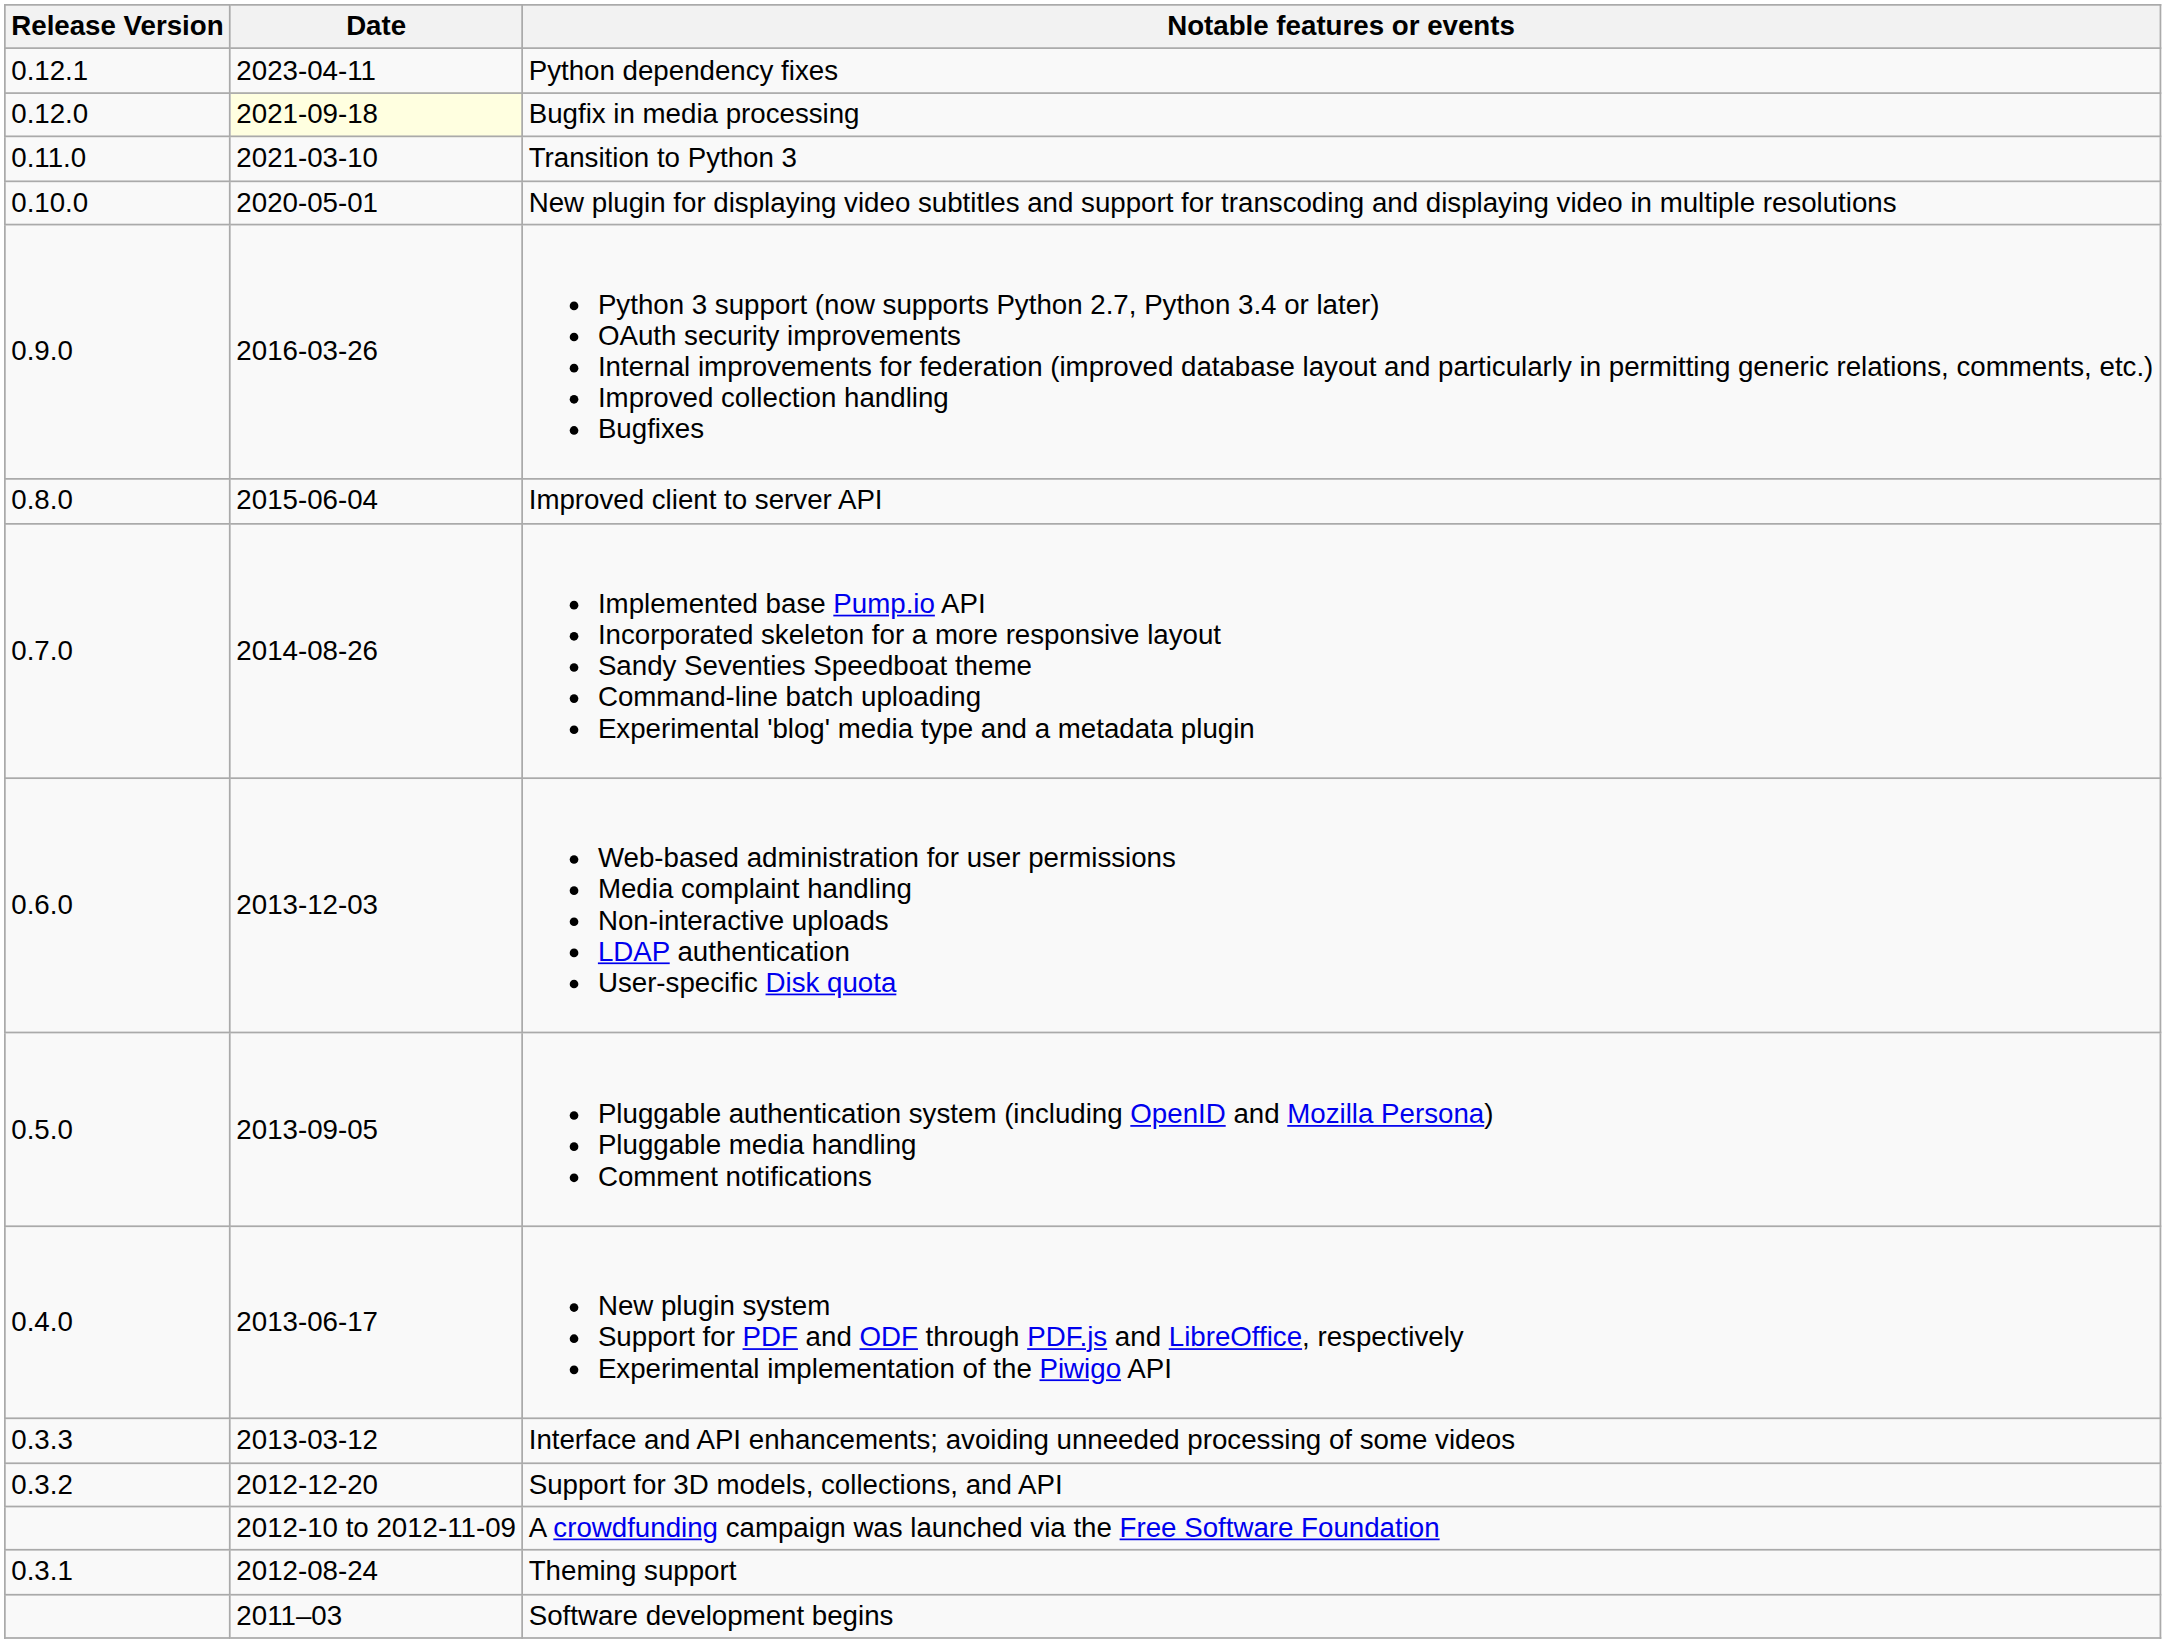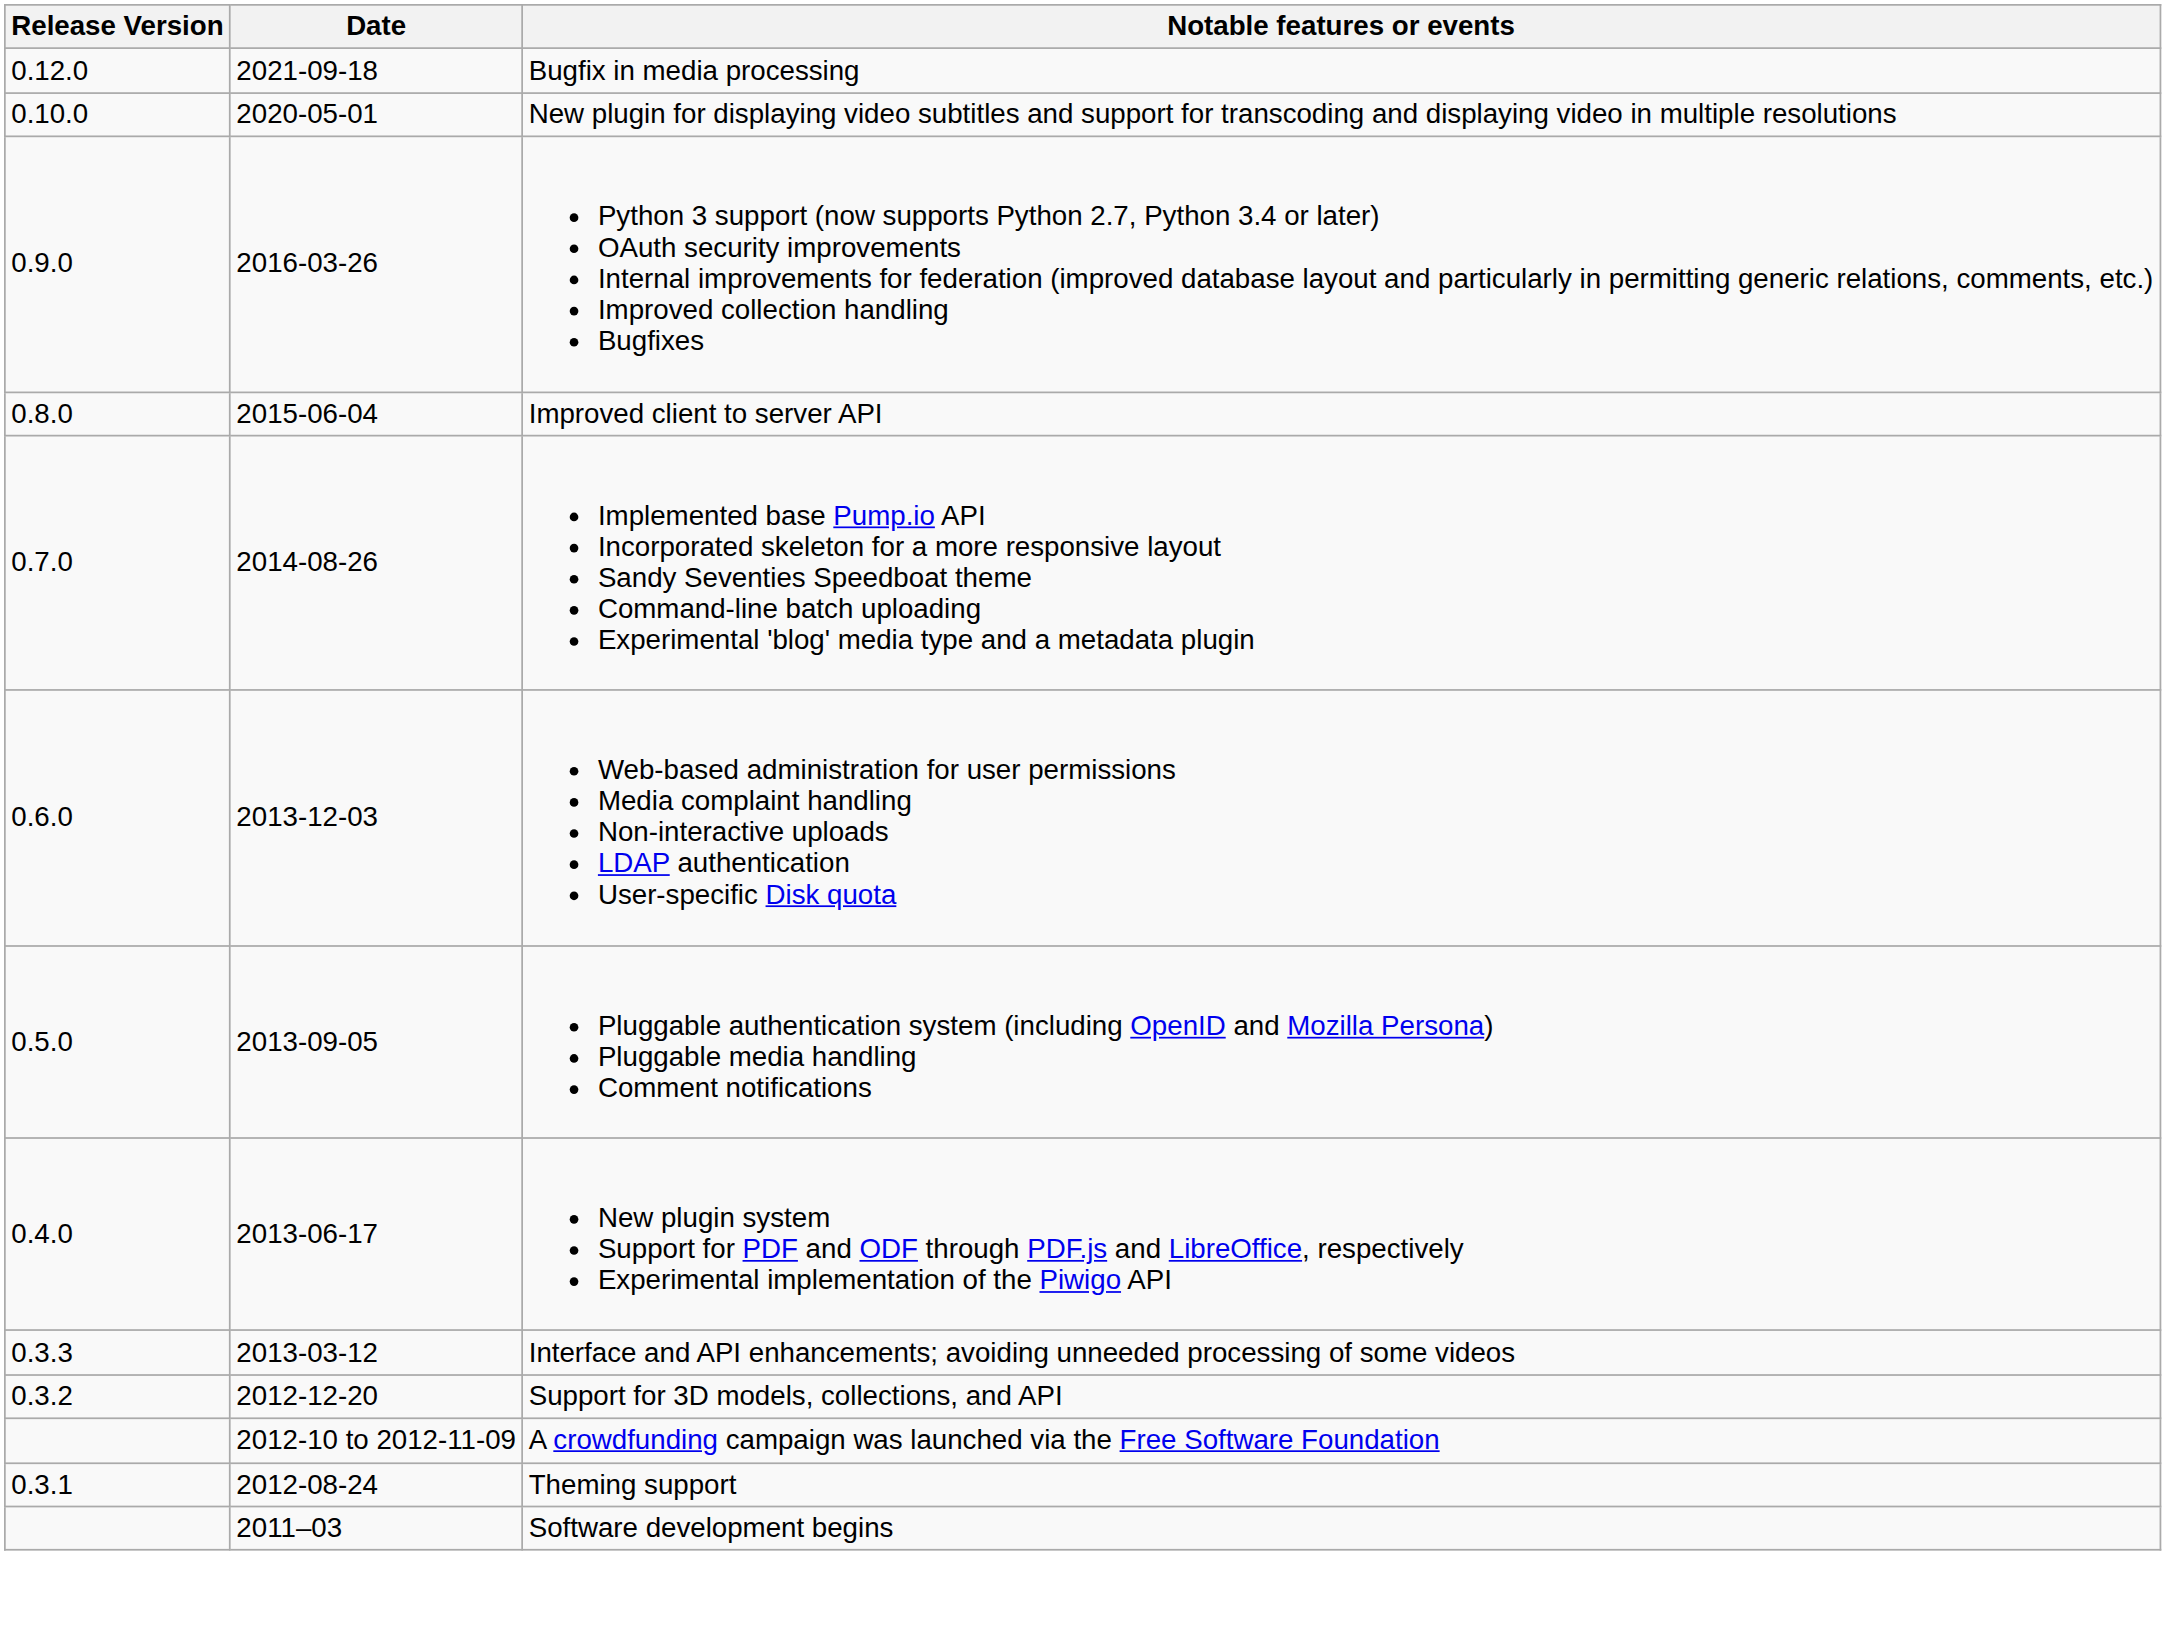 <table class="wikitable">
 <tr>
 <th>Release Version</th>
 <th>Date</th>
 <th>Notable features or events</th>
 </tr>
 <tr>
-<td>0.12.1</td>
-<td>2023-04-11</td>
-<td>Python dependency fixes</td>
-</tr>
-<tr>
 <td>0.12.0</td>
-<td style="background: lightyellow;">2021-09-18</td>
+<td>2021-09-18</td>
 <td>Bugfix in media processing</td>
-</tr>
-<tr>
-<td>0.11.0</td>
-<td>2021-03-10</td>
-<td>Transition to Python 3</td>
 </tr>
 <tr>
 <td>0.10.0</td>
 <td>2020-05-01</td>
 <td>New plugin for displaying video subtitles and support for transcoding and displaying video in multiple resolutions</td>
 </tr>
 <tr>
 <td>0.9.0</td>
 <td>2016-03-26</td>
 <td><br><ul><li>Python 3 support (now supports Python 2.7, Python 3.4 or later)</li><li>OAuth security improvements</li><li>Internal improvements for federation (improved database layout and particularly in permitting generic relations, comments, etc.)</li><li>Improved collection handling</li><li>Bugfixes</li></ul></td>
 </tr>
 <tr>
 <td>0.8.0</td>
 <td>2015-06-04</td>
 <td>Improved client to server API</td>
 </tr>
 <tr>
 <td>0.7.0</td>
 <td>2014-08-26</td>
 <td><br><ul><li>Implemented base <a href='#'>Pump.io</a> API</li><li>Incorporated skeleton for a more responsive layout</li><li>Sandy Seventies Speedboat theme</li><li>Command-line batch uploading</li><li>Experimental 'blog' media type and a metadata plugin</li></ul></td>
 </tr>
 <tr>
 <td>0.6.0</td>
 <td>2013-12-03</td>
 <td><br><ul><li>Web-based administration for user permissions</li><li>Media complaint handling</li><li>Non-interactive uploads</li><li><a href='#'>LDAP</a> authentication</li><li>User-specific <a href='#'>Disk quota</a></li></ul></td>
 </tr>
 <tr>
 <td>0.5.0</td>
 <td>2013-09-05</td>
 <td><br><ul><li>Pluggable authentication system (including <a href='#'>OpenID</a> and <a href='#'>Mozilla Persona</a>)</li><li>Pluggable media handling</li><li>Comment notifications</li></ul></td>
 </tr>
 <tr>
 <td>0.4.0</td>
 <td>2013-06-17</td>
 <td><br><ul><li>New plugin system</li><li>Support for <a href='#'>PDF</a> and <a href='#'>ODF</a> through <a href='#'>PDF.js</a> and <a href='#'>LibreOffice</a>, respectively</li><li>Experimental implementation of the <a href='#'>Piwigo</a> API</li></ul></td>
 </tr>
 <tr>
 <td>0.3.3</td>
 <td>2013-03-12</td>
 <td>Interface and API enhancements; avoiding unneeded processing of some videos</td>
 </tr>
 <tr>
 <td>0.3.2</td>
 <td>2012-12-20</td>
 <td>Support for 3D models, collections, and API</td>
 </tr>
 <tr>
 <td></td>
 <td>2012-10 to 2012-11-09</td>
 <td>A <a href='#'>crowdfunding</a> campaign was launched via the <a href='#'>Free Software Foundation</a></td>
 </tr>
 <tr>
 <td>0.3.1</td>
 <td>2012-08-24</td>
 <td>Theming support</td>
 </tr>
 <tr>
 <td></td>
 <td>2011–03</td>
 <td>Software development begins</td>
 </tr>
 </table>
